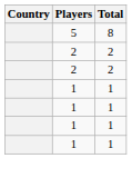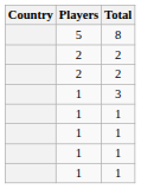 <table class="sortable plainrowheaders wikitable">
 <tr>
 <th scope="col">Country</th>
 <th scope="col">Players</th>
 <th scope="col">Total</th>
 </tr>
 <tr>
 <th scope="row"></th>
 <td style="text-align:center">5</td>
 <td style="text-align:center">8</td>
 </tr>
 <tr>
 <th scope="row"></th>
 <td style="text-align:center">2</td>
 <td style="text-align:center">2</td>
 </tr>
 <tr>
 <th scope="row"></th>
 <td style="text-align:center">2</td>
 <td style="text-align:center">2</td>
 </tr>
 <tr>
 <th scope="row"></th>
 <td style="text-align:center">1</td>
+<td style="text-align:center">3</td>
+</tr>
+<tr>
+<th scope="row"></th>
+<td style="text-align:center">1</td>
 <td style="text-align:center">1</td>
 </tr>
 <tr>
 <th scope="row"></th>
 <td style="text-align:center">1</td>
 <td style="text-align:center">1</td>
 </tr>
 <tr>
 <th scope="row"></th>
 <td style="text-align:center">1</td>
 <td style="text-align:center">1</td>
 </tr>
 <tr>
 <th scope="row"></th>
 <td style="text-align:center">1</td>
 <td style="text-align:center">1</td>
 </tr>
 </table>
